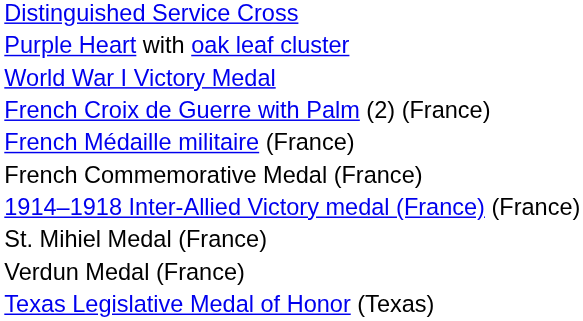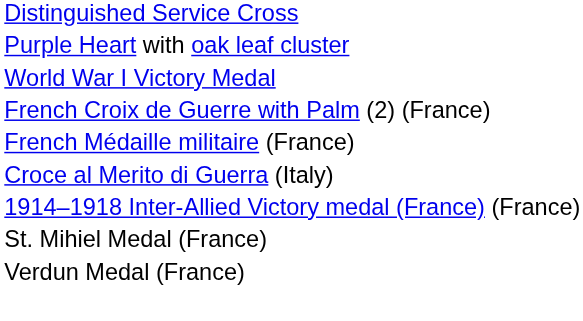 <table>
 <tr>
 <td></td>
 <td><a href='#'>Distinguished Service Cross</a></td>
 </tr>
 <tr>
 <td></td>
 <td><a href='#'>Purple Heart</a> with <a href='#'>oak leaf cluster</a></td>
 </tr>
 <tr>
 <td></td>
 <td><a href='#'>World War I Victory Medal</a></td>
 </tr>
 <tr>
 <td></td>
 <td><a href='#'>French Croix de Guerre with Palm</a> (2) (France)</td>
 </tr>
 <tr>
 <td></td>
 <td><a href='#'>French Médaille militaire</a> (France)</td>
 </tr>
 <tr>
 <td></td>
-<td>French Commemorative Medal (France)</td>
+<td><a href='#'>Croce al Merito di Guerra</a> (Italy)</td>
 </tr>
 <tr>
 <td></td>
 <td><a href='#'>1914–1918 Inter-Allied Victory medal (France)</a> (France)</td>
 </tr>
 <tr>
 <td></td>
 <td>St. Mihiel Medal (France)</td>
 </tr>
 <tr>
 <td></td>
 <td>Verdun Medal (France)</td>
 </tr>
-<tr>
-<td></td>
-<td><a href='#'>Texas Legislative Medal of Honor</a> (Texas)</td>
-</tr>
 </table>
